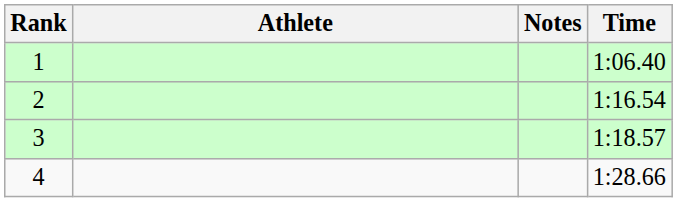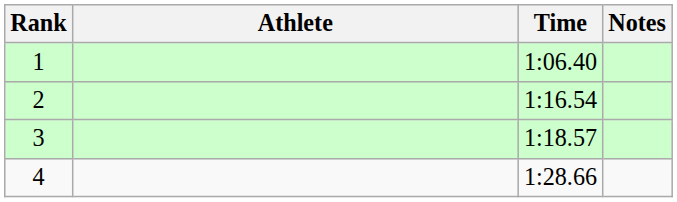 <table class="wikitable" style="text-align:center">
 <tr>
 <th>Rank</th>
 <th Style="width:18em">Athlete</th>
+<th>Time</th>
 <th>Notes</th>
-<th>Time</th>
 </tr>
 <tr style="background:#cfc">
 <td>1</td>
 <td style="text-align:left"></td>
+<td>1:06.40</td>
 <td></td>
-<td>1:06.40</td>
 </tr>
 <tr style="background:#cfc">
 <td>2</td>
 <td style="text-align:left"></td>
+<td>1:16.54</td>
 <td></td>
-<td>1:16.54</td>
 </tr>
 <tr style="background:#cfc">
 <td>3</td>
 <td style="text-align:left"></td>
+<td>1:18.57</td>
 <td></td>
-<td>1:18.57</td>
 </tr>
 <tr>
 <td>4</td>
 <td style="text-align:left"></td>
+<td>1:28.66</td>
 <td></td>
-<td>1:28.66</td>
 </tr>
 </table>
